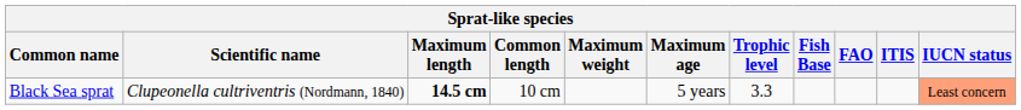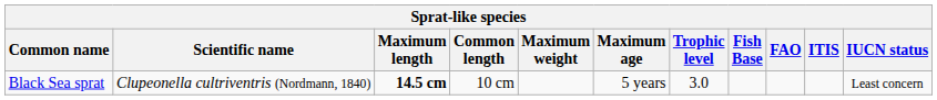 <table class="wikitable collapsible">
 <tr>
 <th colspan="11">Sprat-like species</th>
 </tr>
 <tr>
 <th>Common name</th>
 <th>Scientific name</th>
 <th>Maximum<br>length</th>
 <th>Common<br>length</th>
 <th>Maximum<br>weight</th>
 <th>Maximum<br>age</th>
 <th><a href='#'>Trophic<br>level</a></th>
 <th><a href='#'>Fish<br>Base</a></th>
 <th><a href='#'>FAO</a></th>
 <th><a href='#'>ITIS</a></th>
 <th><a href='#'>IUCN status</a></th>
 </tr>
 <tr>
 <td><a href='#'>Black Sea sprat</a></td>
 <td><em>Clupeonella cultriventris</em> <small>(Nordmann, 1840)</small></td>
 <td align="right"><strong>14.5 cm</strong></td>
 <td align="right">10 cm</td>
 <td align="right"></td>
 <td align="right">5 years</td>
-<td align="center">3.3</td>
+<td align="center">3.0</td>
 <td align="center"></td>
 <td align="center"></td>
 <td align="center"></td>
-<td align="center" style="background: lightsalmon;"> <small>Least concern</small></td>
+<td align="center"> <small>Least concern</small></td>
 </tr>
 </table>
